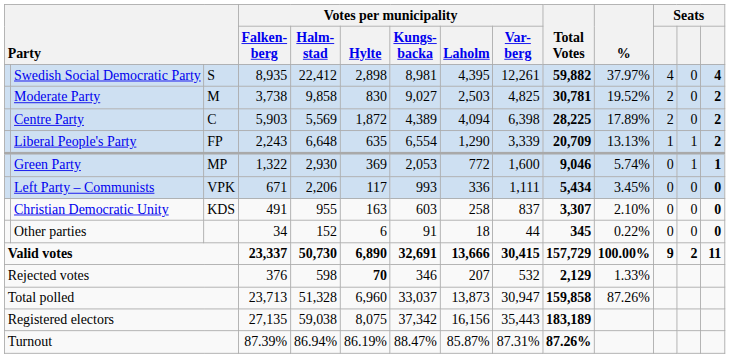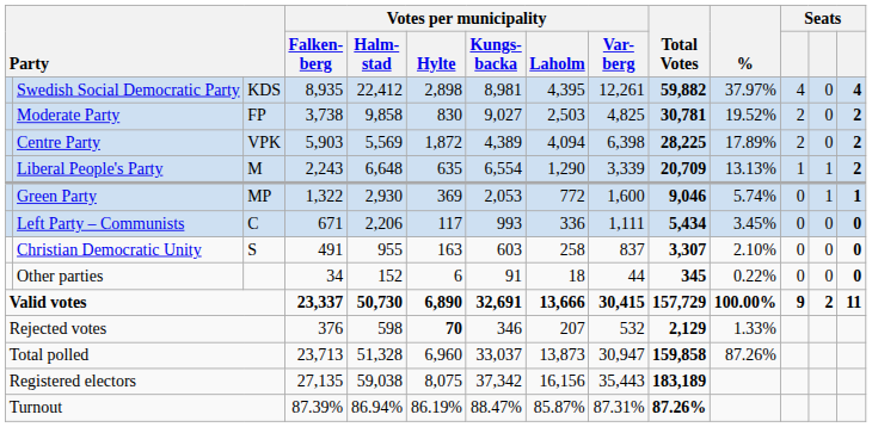 <table class="wikitable" border="1" style="text-align:right;">
 <tr>
 <th style="text-align:left;" valign=bottom rowspan=2 colspan=3>Party</th>
 <th colspan=6>Votes per municipality</th>
 <th align=center valign=bottom rowspan=2 width="50">Total Votes</th>
 <th align=center valign=bottom rowspan=2 width="50">%</th>
 <th colspan=3>Seats</th>
 </tr>
 <tr>
 <th align=center valign=bottom width="50"><a href='#'>Falken- berg</a></th>
 <th align=center valign=bottom width="50"><a href='#'>Halm- stad</a></th>
 <th align=center valign=bottom width="50"><a href='#'>Hylte</a></th>
 <th align=center valign=bottom width="50"><a href='#'>Kungs- backa</a></th>
 <th align=center valign=bottom width="50"><a href='#'>Laholm</a></th>
 <th align=center valign=bottom width="50"><a href='#'>Var- berg</a></th>
 <th align=center valign=bottom width="20"><small></small></th>
 <th align=center valign=bottom width="20"><small><a href='#'></a></small></th>
 <th align=center valign=bottom width="20"><small></small></th>
 </tr>
 <tr style="background:#CEE0F2;">
 <td></td>
 <td align=left style="white-space: nowrap;"><a href='#'>Swedish Social Democratic Party</a></td>
-<td align=left>S</td>
+<td align=left>KDS</td>
 <td>8,935</td>
 <td>22,412</td>
 <td>2,898</td>
 <td>8,981</td>
 <td>4,395</td>
 <td>12,261</td>
 <td><strong>59,882</strong></td>
 <td>37.97%</td>
 <td>4</td>
 <td>0</td>
 <td><strong>4</strong></td>
 </tr>
 <tr style="background:#CEE0F2;">
 <td></td>
 <td align=left><a href='#'>Moderate Party</a></td>
-<td align=left>M</td>
+<td align=left>FP</td>
 <td>3,738</td>
 <td>9,858</td>
 <td>830</td>
 <td>9,027</td>
 <td>2,503</td>
 <td>4,825</td>
 <td><strong>30,781</strong></td>
 <td>19.52%</td>
 <td>2</td>
 <td>0</td>
 <td><strong>2</strong></td>
 </tr>
 <tr style="background:#CEE0F2;">
 <td></td>
 <td align=left><a href='#'>Centre Party</a></td>
-<td align=left>C</td>
+<td align=left>VPK</td>
 <td>5,903</td>
 <td>5,569</td>
 <td>1,872</td>
 <td>4,389</td>
 <td>4,094</td>
 <td>6,398</td>
 <td><strong>28,225</strong></td>
 <td>17.89%</td>
 <td>2</td>
 <td>0</td>
 <td><strong>2</strong></td>
 </tr>
 <tr style="background:#CEE0F2;">
 <td></td>
 <td align=left><a href='#'>Liberal People's Party</a></td>
-<td align=left>FP</td>
+<td align=left>M</td>
 <td>2,243</td>
 <td>6,648</td>
 <td>635</td>
 <td>6,554</td>
 <td>1,290</td>
 <td>3,339</td>
 <td><strong>20,709</strong></td>
 <td>13.13%</td>
 <td>1</td>
 <td>1</td>
 <td><strong>2</strong></td>
 </tr>
 <tr style="background:#CEE0F2; border-top:3px solid darkgray;">
 <td></td>
 <td align=left><a href='#'>Green Party</a></td>
 <td align=left>MP</td>
 <td>1,322</td>
 <td>2,930</td>
 <td>369</td>
 <td>2,053</td>
 <td>772</td>
 <td>1,600</td>
 <td><strong>9,046</strong></td>
 <td>5.74%</td>
 <td>0</td>
 <td>1</td>
 <td><strong>1</strong></td>
 </tr>
 <tr style="background:#CEE0F2;">
 <td></td>
 <td align=left><a href='#'>Left Party – Communists</a></td>
-<td align=left>VPK</td>
+<td align=left>C</td>
 <td>671</td>
 <td>2,206</td>
 <td>117</td>
 <td>993</td>
 <td>336</td>
 <td>1,111</td>
 <td><strong>5,434</strong></td>
 <td>3.45%</td>
 <td>0</td>
 <td>0</td>
 <td><strong>0</strong></td>
 </tr>
 <tr>
 <td></td>
 <td align=left><a href='#'>Christian Democratic Unity</a></td>
-<td align=left>KDS</td>
+<td align=left>S</td>
 <td>491</td>
 <td>955</td>
 <td>163</td>
 <td>603</td>
 <td>258</td>
 <td>837</td>
 <td><strong>3,307</strong></td>
 <td>2.10%</td>
 <td>0</td>
 <td>0</td>
 <td><strong>0</strong></td>
 </tr>
 <tr>
 <td></td>
 <td align=left>Other parties</td>
 <td></td>
 <td>34</td>
 <td>152</td>
 <td>6</td>
 <td>91</td>
 <td>18</td>
 <td>44</td>
 <td><strong>345</strong></td>
 <td>0.22%</td>
 <td>0</td>
 <td>0</td>
 <td><strong>0</strong></td>
 </tr>
 <tr style="font-weight:bold">
 <td align=left colspan=3>Valid votes</td>
 <td>23,337</td>
 <td>50,730</td>
 <td>6,890</td>
 <td>32,691</td>
 <td>13,666</td>
 <td>30,415</td>
 <td>157,729</td>
 <td>100.00%</td>
 <td>9</td>
 <td>2</td>
 <td>11</td>
 </tr>
 <tr>
 <td align=left colspan=3>Rejected votes</td>
 <td>376</td>
 <td>598</td>
 <td><strong>70</strong></td>
 <td>346</td>
 <td>207</td>
 <td>532</td>
 <td><strong>2,129</strong></td>
 <td>1.33%</td>
 <td></td>
 <td></td>
 <td></td>
 </tr>
 <tr>
 <td align=left colspan=3>Total polled</td>
 <td>23,713</td>
 <td>51,328</td>
 <td>6,960</td>
 <td>33,037</td>
 <td>13,873</td>
 <td>30,947</td>
 <td><strong>159,858</strong></td>
 <td>87.26%</td>
 <td></td>
 <td></td>
 <td></td>
 </tr>
 <tr>
 <td align=left colspan=3>Registered electors</td>
 <td>27,135</td>
 <td>59,038</td>
 <td>8,075</td>
 <td>37,342</td>
 <td>16,156</td>
 <td>35,443</td>
 <td><strong>183,189</strong></td>
 <td></td>
 <td></td>
 <td></td>
 <td></td>
 </tr>
 <tr>
 <td align=left colspan=3>Turnout</td>
 <td>87.39%</td>
 <td>86.94%</td>
 <td>86.19%</td>
 <td>88.47%</td>
 <td>85.87%</td>
 <td>87.31%</td>
 <td><strong>87.26%</strong></td>
 <td></td>
 <td></td>
 <td></td>
 <td></td>
 </tr>
 </table>
